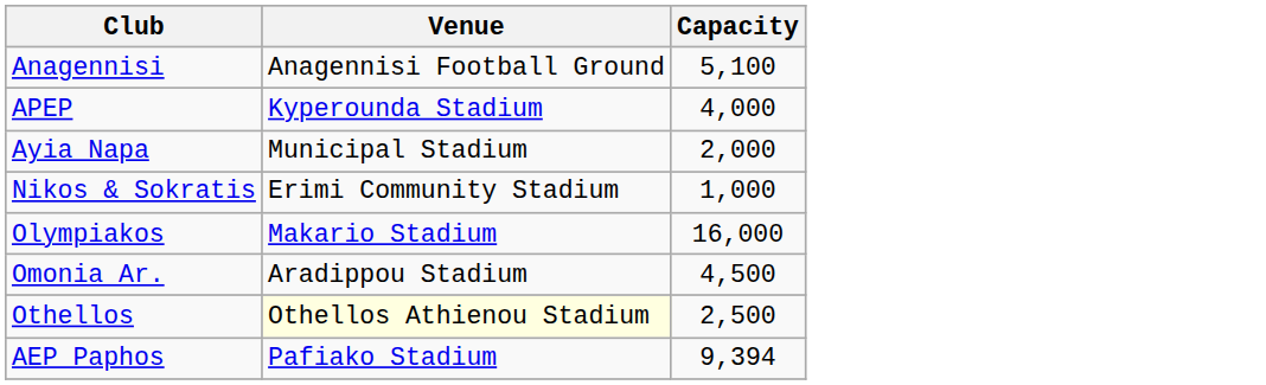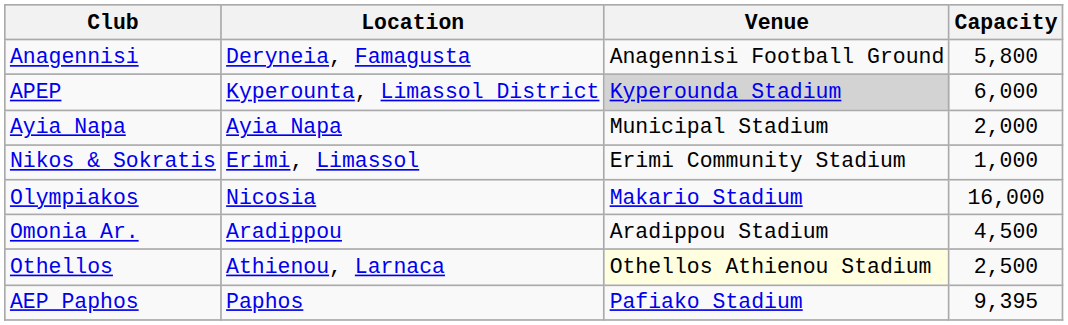 <table class="wikitable sortable">
 <tr>
 <th>Club</th>
+<th>Location</th>
 <th>Venue</th>
 <th>Capacity</th>
 </tr>
 <tr>
 <td><a href='#'>Anagennisi</a></td>
+<td><a href='#'>Deryneia</a>, <a href='#'>Famagusta</a></td>
 <td>Anagennisi Football Ground</td>
-<td align="center">5,100</td>
+<td align="center">5,800</td>
 </tr>
 <tr>
 <td><a href='#'>APEP</a></td>
-<td><a href='#'>Kyperounda Stadium</a></td>
-<td align="center">4,000</td>
+<td><a href='#'>Kyperounta</a>, <a href='#'>Limassol District</a></td>
+<td style="background: lightgrey;"><a href='#'>Kyperounda Stadium</a></td>
+<td align="center">6,000</td>
 </tr>
 <tr>
+<td><a href='#'>Ayia Napa</a></td>
 <td><a href='#'>Ayia Napa</a></td>
 <td>Municipal Stadium</td>
 <td align="center">2,000</td>
 </tr>
 <tr>
 <td><a href='#'>Nikos & Sokratis</a></td>
+<td><a href='#'>Erimi</a>, <a href='#'>Limassol</a></td>
 <td>Erimi Community Stadium</td>
 <td align="center">1,000</td>
 </tr>
 <tr>
 <td><a href='#'>Olympiakos</a></td>
+<td><a href='#'>Nicosia</a></td>
 <td><a href='#'>Makario Stadium</a></td>
 <td align="center">16,000</td>
 </tr>
 <tr>
 <td><a href='#'>Omonia Ar.</a></td>
+<td><a href='#'>Aradippou</a></td>
 <td>Aradippou Stadium</td>
 <td align="center">4,500</td>
 </tr>
 <tr>
 <td><a href='#'>Othellos</a></td>
+<td><a href='#'>Athienou</a>, <a href='#'>Larnaca</a></td>
 <td style="background: lightyellow;">Othellos Athienou Stadium</td>
 <td align="center">2,500</td>
 </tr>
 <tr>
 <td><a href='#'>AEP Paphos</a></td>
+<td><a href='#'>Paphos</a></td>
 <td><a href='#'>Pafiako Stadium</a></td>
-<td align="center">9,394</td>
+<td align="center">9,395</td>
 </tr>
 </table>
